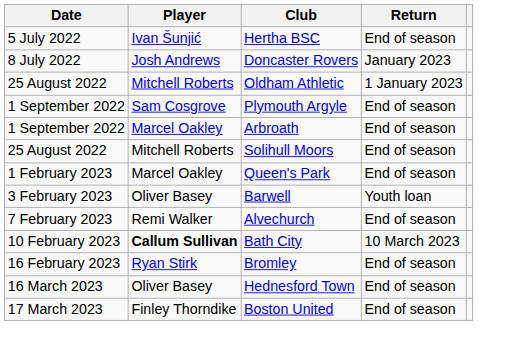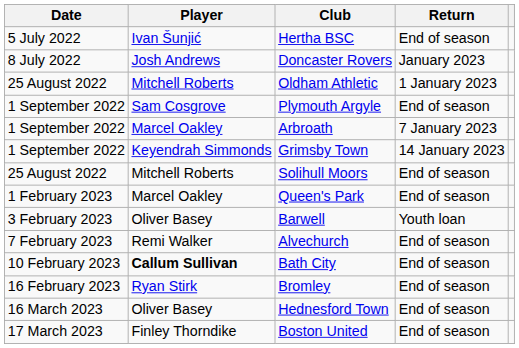 <table class="wikitable">
 <tr>
 <th>Date</th>
 <th>Player</th>
 <th>Club</th>
 <th>Return</th>
 <th></th>
 </tr>
 <tr>
 <td>5 July 2022</td>
 <td><a href='#'>Ivan Šunjić</a></td>
 <td><a href='#'>Hertha BSC</a></td>
 <td>End of season</td>
 <td style=text-align:center></td>
 </tr>
 <tr>
 <td>8 July 2022</td>
 <td><a href='#'>Josh Andrews</a></td>
 <td><a href='#'>Doncaster Rovers</a></td>
 <td>January 2023</td>
 <td style=text-align:center></td>
 </tr>
 <tr>
 <td>25 August 2022</td>
 <td><a href='#'>Mitchell Roberts</a></td>
 <td><a href='#'>Oldham Athletic</a></td>
 <td>1 January 2023</td>
 <td style=text-align:center></td>
 </tr>
 <tr>
 <td>1 September 2022</td>
 <td><a href='#'>Sam Cosgrove</a></td>
 <td><a href='#'>Plymouth Argyle</a></td>
 <td>End of season</td>
 <td style=text-align:center></td>
 </tr>
 <tr>
 <td>1 September 2022</td>
 <td><a href='#'>Marcel Oakley</a></td>
 <td><a href='#'>Arbroath</a></td>
-<td>End of season</td>
+<td>7 January 2023</td>
+<td style=text-align:center></td>
+</tr>
+<tr>
+<td>1 September 2022</td>
+<td><a href='#'>Keyendrah Simmonds</a></td>
+<td><a href='#'>Grimsby Town</a></td>
+<td>14 January 2023</td>
 <td style=text-align:center></td>
 </tr>
 <tr>
 <td>25 August 2022</td>
 <td>Mitchell Roberts</td>
 <td><a href='#'>Solihull Moors</a></td>
 <td>End of season</td>
 <td style=text-align:center></td>
 </tr>
 <tr>
 <td>1 February 2023</td>
 <td>Marcel Oakley</td>
 <td><a href='#'>Queen's Park</a></td>
 <td>End of season</td>
 <td style=text-align:center></td>
 </tr>
 <tr>
 <td>3 February 2023</td>
 <td>Oliver Basey</td>
 <td><a href='#'>Barwell</a></td>
 <td>Youth loan</td>
 <td style=text-align:center></td>
 </tr>
 <tr>
 <td>7 February 2023</td>
 <td>Remi Walker</td>
 <td><a href='#'>Alvechurch</a></td>
 <td>End of season</td>
 <td style=text-align:center></td>
 </tr>
 <tr>
 <td>10 February 2023</td>
 <td><strong>Callum Sullivan</strong></td>
 <td><a href='#'>Bath City</a></td>
-<td>10 March 2023</td>
+<td>End of season</td>
 <td style=text-align:center></td>
 </tr>
 <tr>
 <td>16 February 2023</td>
 <td><a href='#'>Ryan Stirk</a></td>
 <td><a href='#'>Bromley</a></td>
 <td>End of season</td>
 <td style=text-align:center></td>
 </tr>
 <tr>
 <td>16 March 2023</td>
 <td>Oliver Basey</td>
 <td><a href='#'>Hednesford Town</a></td>
 <td>End of season</td>
 <td style=text-align:center></td>
 </tr>
 <tr>
 <td>17 March 2023</td>
 <td>Finley Thorndike</td>
 <td><a href='#'>Boston United</a></td>
 <td>End of season</td>
 <td style=text-align:center></td>
 </tr>
 </table>
